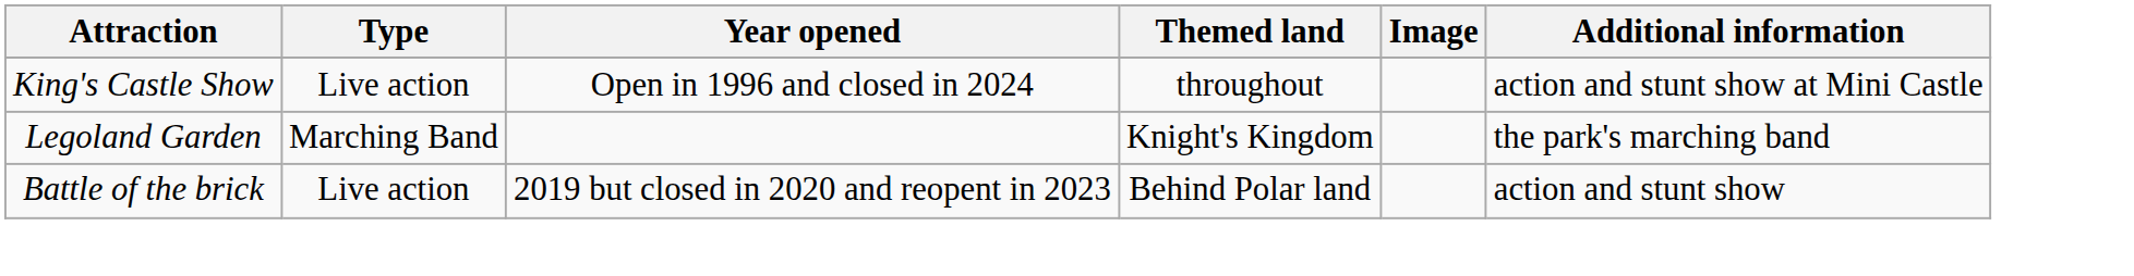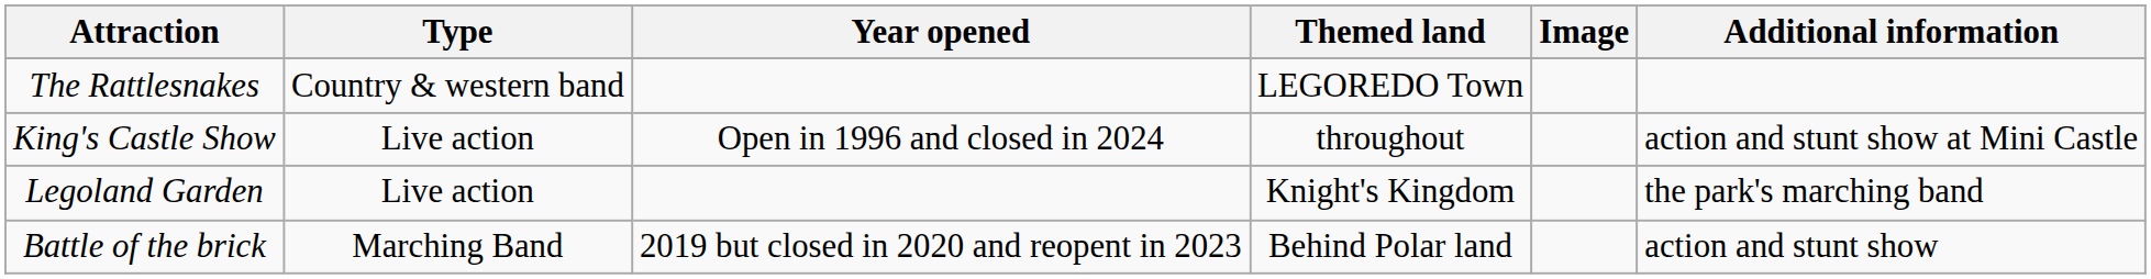 <table class="wikitable sortable" style="font-size:100%;text-align:center;">
 <tr>
 <th>Attraction</th>
 <th>Type</th>
 <th>Year opened</th>
 <th>Themed land</th>
 <th class="unsortable">Image</th>
 <th class="unsortable">Additional information</th>
 </tr>
 <tr>
 </tr>
 <tr>
+<td><em>The Rattlesnakes</em></td>
+<td>Country & western band</td>
+<td></td>
+<td>LEGOREDO Town</td>
+<td></td>
+<td style="text-align:left;"></td>
+</tr>
+<tr>
 <td><em>King's Castle Show</em></td>
 <td>Live action</td>
 <td>Open in 1996 and closed in 2024</td>
 <td>throughout</td>
 <td></td>
 <td style="text-align:left;">action and stunt show at Mini Castle</td>
 </tr>
 <tr>
 <td><em>Legoland Garden</em></td>
-<td>Marching Band</td>
+<td>Live action</td>
 <td></td>
 <td>Knight's Kingdom</td>
 <td></td>
 <td style="text-align:left;">the park's marching band</td>
 </tr>
 <tr>
 <td><em>Battle of the brick</em></td>
-<td>Live action</td>
+<td>Marching Band</td>
 <td>2019 but closed in 2020 and reopent in 2023</td>
 <td>Behind Polar land</td>
 <td></td>
 <td style="text-align:left;">action and stunt show</td>
 </tr>
 </table>
